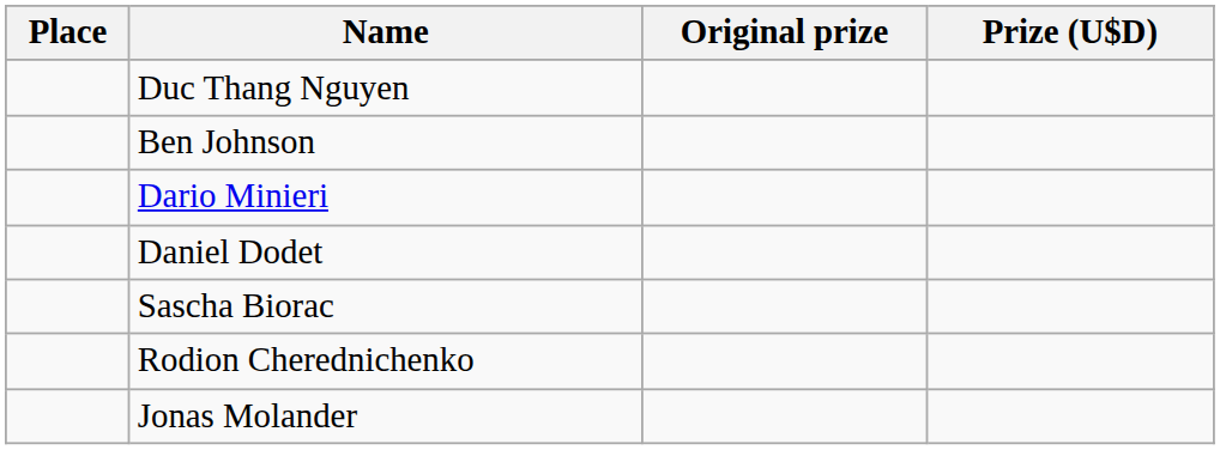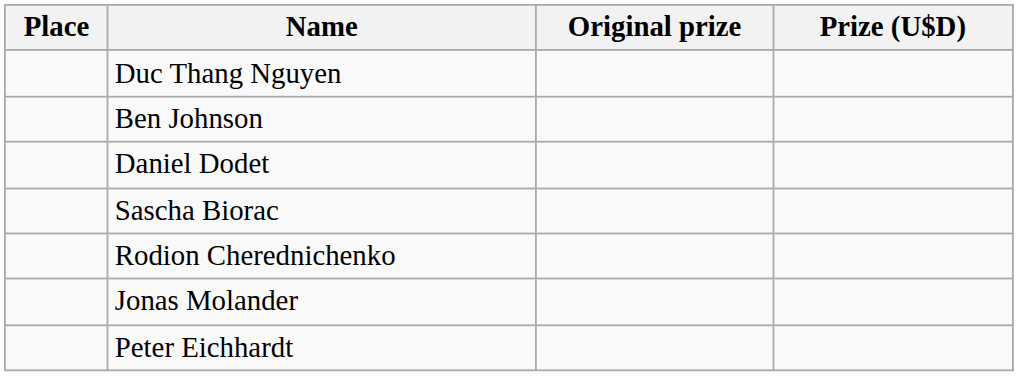 <table class="wikitable">
 <tr>
 <th width="50">Place</th>
 <th width="230">Name</th>
 <th width="125">Original prize</th>
 <th width="125">Prize (U$D)</th>
 </tr>
 <tr>
 <td></td>
 <td> Duc Thang Nguyen</td>
 <td></td>
 <td></td>
 </tr>
 <tr>
 <td></td>
 <td> Ben Johnson </td>
-<td></td>
-<td></td>
-</tr>
-<tr>
-<td></td>
-<td> <a href='#'>Dario Minieri</a></td>
 <td></td>
 <td></td>
 </tr>
 <tr>
 <td></td>
 <td> Daniel Dodet </td>
 <td></td>
 <td></td>
 </tr>
 <tr>
 <td></td>
 <td> Sascha Biorac</td>
 <td></td>
 <td></td>
 </tr>
 <tr>
 <td></td>
 <td> Rodion Cherednichenko</td>
 <td></td>
 <td></td>
 </tr>
 <tr>
 <td></td>
 <td> Jonas Molander</td>
 <td></td>
 <td></td>
 </tr>
+<tr>
+<td></td>
+<td> Peter Eichhardt</td>
+<td></td>
+<td></td>
+</tr>
 </table>
